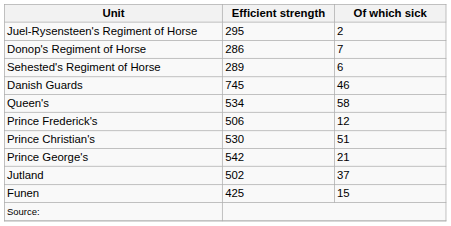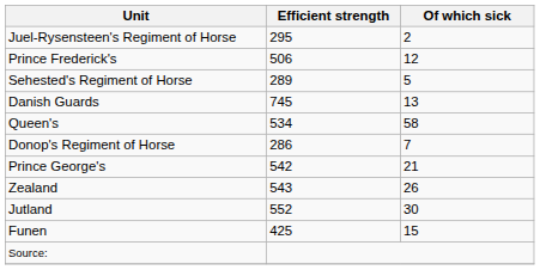 <table class="wikitable">
 <tr>
 <th align="left" width="300">Unit</th>
 <th align="left" width="150">Efficient strength</th>
 <th align="left" width="150">Of which sick</th>
 </tr>
 <tr>
 <td>Juel-Rysensteen's Regiment of Horse</td>
 <td>295</td>
 <td>2</td>
 </tr>
 <tr>
-<td>Donop's Regiment of Horse</td>
-<td>286</td>
-<td>7</td>
+<td>Prince Frederick's</td>
+<td>506</td>
+<td>12</td>
 </tr>
 <tr>
 <td>Sehested's Regiment of Horse</td>
 <td>289</td>
-<td>6</td>
+<td>5</td>
 </tr>
 <tr>
 <td>Danish Guards</td>
 <td>745</td>
-<td>46</td>
+<td>13</td>
 </tr>
 <tr>
 <td>Queen's</td>
 <td>534</td>
 <td>58</td>
 </tr>
 <tr>
-<td>Prince Frederick's</td>
-<td>506</td>
-<td>12</td>
-</tr>
-<tr>
-<td>Prince Christian's</td>
-<td>530</td>
-<td>51</td>
+<td>Donop's Regiment of Horse</td>
+<td>286</td>
+<td>7</td>
 </tr>
 <tr>
 <td>Prince George's</td>
 <td>542</td>
 <td>21</td>
 </tr>
 <tr>
+<td>Zealand</td>
+<td>543</td>
+<td>26</td>
+</tr>
+<tr>
 <td>Jutland</td>
-<td>502</td>
-<td>37</td>
+<td>552</td>
+<td>30</td>
 </tr>
 <tr>
 <td>Funen</td>
 <td>425</td>
 <td>15</td>
 </tr>
 <tr>
 <td><small>Source:</small></td>
 <td colspan=2></td>
 </tr>
 <tr>
 </tr>
 </table>
